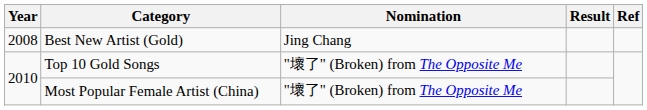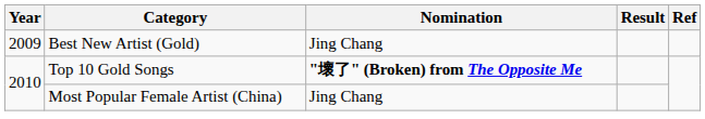 <table class="wikitable">
 <tr>
 <th>Year</th>
 <th width="250">Category</th>
 <th width="300">Nomination</th>
 <th>Result</th>
 <th>Ref</th>
 </tr>
 <tr>
-<td>2008</td>
+<td>2009</td>
 <td>Best New Artist (Gold)</td>
 <td>Jing Chang</td>
 <td></td>
 <td align="center"></td>
 </tr>
 <tr>
 <td rowspan=2>2010</td>
 <td>Top 10 Gold Songs</td>
-<td>"壞了" (Broken) from <em><a href='#'>The Opposite Me</a></em></td>
+<td><strong>"壞了" (Broken) from <em><a href='#'>The Opposite Me</a></em></strong></td>
 <td></td>
 <td rowspan=2 align="center"></td>
 </tr>
 <tr>
 <td>Most Popular Female Artist (China)</td>
-<td>"壞了" (Broken) from <em><a href='#'>The Opposite Me</a></em></td>
+<td>Jing Chang</td>
 <td></td>
 </tr>
 </table>
